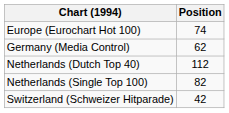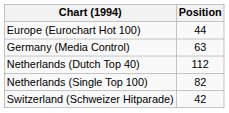 <table class="wikitable sortable">
 <tr>
 <th>Chart (1994)</th>
 <th>Position</th>
 </tr>
 <tr>
 <td>Europe (Eurochart Hot 100)</td>
-<td align="center">74</td>
+<td align="center">44</td>
 </tr>
 <tr>
 <td>Germany (Media Control)</td>
-<td align="center">62</td>
+<td align="center">63</td>
 </tr>
 <tr>
 <td>Netherlands (Dutch Top 40)</td>
 <td align="center">112</td>
 </tr>
 <tr>
 <td>Netherlands (Single Top 100)</td>
 <td align="center">82</td>
 </tr>
 <tr>
 <td>Switzerland (Schweizer Hitparade)</td>
 <td align="center">42</td>
 </tr>
 </table>
